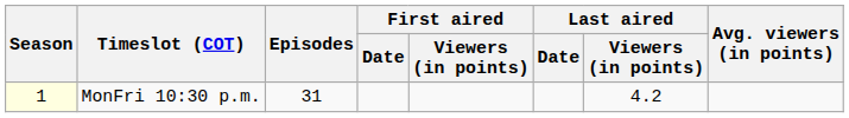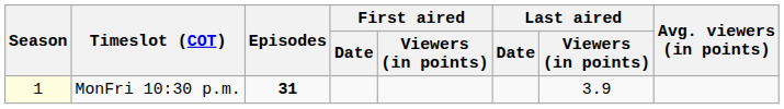 <table class="wikitable" style="text-align: center">
 <tr>
 <th scope="col" rowspan="2">Season</th>
 <th scope="col" rowspan="2">Timeslot (<a href='#'>COT</a>)</th>
 <th scope="col" rowspan="2">Episodes</th>
 <th scope="col" colspan="2">First aired</th>
 <th scope="col" colspan="2">Last aired</th>
 <th scope="col" rowspan="2">Avg. viewers<br>(in points)</th>
 </tr>
 <tr>
 <th scope="col">Date</th>
 <th scope="col">Viewers<br>(in points)</th>
 <th scope="col">Date</th>
 <th scope="col">Viewers<br>(in points)</th>
 </tr>
 <tr>
 <td rowspan="1" style="background: lightyellow;">1</td>
 <td rowspan="2">MonFri 10:30 p.m.</td>
-<td>31</td>
+<td><strong>31</strong></td>
 <td></td>
 <td></td>
 <td></td>
-<td>4.2</td>
+<td>3.9</td>
 <td>  </td>
 </tr>
 </table>
